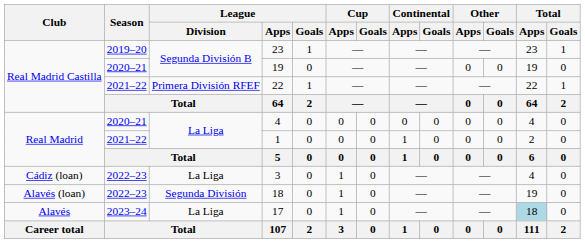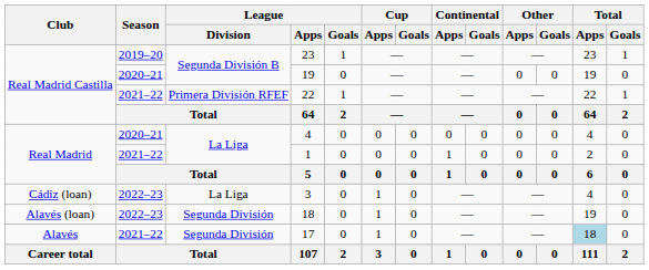 <table class="wikitable" style="text-align:center">
 <tr>
 <th rowspan="2">Club</th>
 <th rowspan="2">Season</th>
 <th colspan="3">League</th>
 <th colspan="2">Cup</th>
 <th colspan="2">Continental</th>
 <th colspan="2">Other</th>
 <th colspan="2">Total</th>
 </tr>
 <tr>
 <th>Division</th>
 <th>Apps</th>
 <th>Goals</th>
 <th>Apps</th>
 <th>Goals</th>
 <th>Apps</th>
 <th>Goals</th>
 <th>Apps</th>
 <th>Goals</th>
 <th>Apps</th>
 <th>Goals</th>
 </tr>
 <tr>
 <td rowspan="4"><a href='#'>Real Madrid Castilla</a></td>
 <td><a href='#'>2019–20</a></td>
 <td rowspan="2"><a href='#'>Segunda División B</a></td>
 <td>23</td>
 <td>1</td>
 <td colspan="2">—</td>
 <td colspan="2">—</td>
 <td colspan="2">—</td>
 <td>23</td>
 <td>1</td>
 </tr>
 <tr>
 <td><a href='#'>2020–21</a></td>
 <td>19</td>
 <td>0</td>
 <td colspan="2">—</td>
 <td colspan="2">—</td>
 <td>0</td>
 <td>0</td>
 <td>19</td>
 <td>0</td>
 </tr>
 <tr>
 <td><a href='#'>2021–22</a></td>
 <td><a href='#'>Primera División RFEF</a></td>
 <td>22</td>
 <td>1</td>
 <td colspan="2">—</td>
 <td colspan="2">—</td>
 <td colspan="2">—</td>
 <td>22</td>
 <td>1</td>
 </tr>
 <tr>
 <th colspan="2">Total</th>
 <th>64</th>
 <th>2</th>
 <th colspan="2">—</th>
 <th colspan="2">—</th>
 <th>0</th>
 <th>0</th>
 <th>64</th>
 <th>2</th>
 </tr>
 <tr>
 <td rowspan="3"><a href='#'>Real Madrid</a></td>
 <td><a href='#'>2020–21</a></td>
 <td rowspan="2"><a href='#'>La Liga</a></td>
 <td>4</td>
 <td>0</td>
 <td>0</td>
 <td>0</td>
 <td>0</td>
 <td>0</td>
 <td>0</td>
 <td>0</td>
 <td>4</td>
 <td>0</td>
 </tr>
 <tr>
 <td><a href='#'>2021–22</a></td>
 <td>1</td>
 <td>0</td>
 <td>0</td>
 <td>0</td>
 <td>1</td>
 <td>0</td>
 <td>0</td>
 <td>0</td>
 <td>2</td>
 <td>0</td>
 </tr>
 <tr>
 <th colspan="2">Total</th>
 <th>5</th>
 <th>0</th>
 <th>0</th>
 <th>0</th>
 <th>1</th>
 <th>0</th>
 <th>0</th>
 <th>0</th>
 <th>6</th>
 <th>0</th>
 </tr>
 <tr>
 <td><a href='#'>Cádiz</a> (loan)</td>
 <td><a href='#'>2022–23</a></td>
 <td>La Liga</td>
 <td>3</td>
 <td>0</td>
 <td>1</td>
 <td>0</td>
 <td colspan="2">—</td>
 <td colspan="2">—</td>
 <td>4</td>
 <td>0</td>
 </tr>
 <tr>
 <td><a href='#'>Alavés</a> (loan)</td>
 <td><a href='#'>2022–23</a></td>
 <td><a href='#'>Segunda División</a></td>
 <td>18</td>
 <td>0</td>
 <td>1</td>
 <td>0</td>
 <td colspan="2">—</td>
 <td colspan="2">—</td>
 <td>19</td>
 <td>0</td>
 </tr>
 <tr>
 <td><a href='#'>Alavés</a></td>
-<td><a href='#'>2023–24</a></td>
-<td>La Liga</td>
+<td><a href='#'>2021–22</a></td>
+<td><a href='#'>Segunda División</a></td>
 <td>17</td>
 <td>0</td>
 <td>1</td>
 <td>0</td>
 <td colspan="2">—</td>
 <td colspan="2">—</td>
 <td style="background: lightblue;">18</td>
 <td>0</td>
 </tr>
 <tr>
 <th>Career total</th>
 <th colspan="2">Total</th>
 <th>107</th>
 <th>2</th>
 <th>3</th>
 <th>0</th>
 <th>1</th>
 <th>0</th>
 <th>0</th>
 <th>0</th>
 <th>111</th>
 <th>2</th>
 </tr>
 </table>
